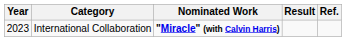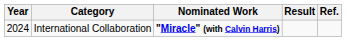 <table class="wikitable">
 <tr>
 <th>Year</th>
 <th>Category</th>
 <th>Nominated Work</th>
 <th>Result</th>
 <th>Ref.</th>
 </tr>
 <tr>
-<td>2023</td>
+<td>2024</td>
 <td>International Collaboration</td>
 <td><strong>"<a href='#'>Miracle</a>" <small>(with <a href='#'>Calvin Harris</a>)</small></strong></td>
 <td></td>
 <td></td>
 </tr>
 </table>
